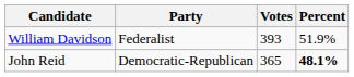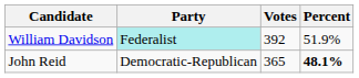 <table class=wikitable>
 <tr>
 <th>Candidate</th>
 <th>Party</th>
 <th>Votes</th>
 <th>Percent</th>
 </tr>
 <tr>
 <td><a href='#'>William Davidson</a></td>
-<td>Federalist</td>
-<td>393</td>
+<td style="background: paleturquoise;">Federalist</td>
+<td>392</td>
 <td>51.9%</td>
 </tr>
 <tr>
 <td>John Reid</td>
 <td>Democratic-Republican</td>
 <td>365</td>
 <td><strong>48.1%</strong></td>
 </tr>
 </table>
